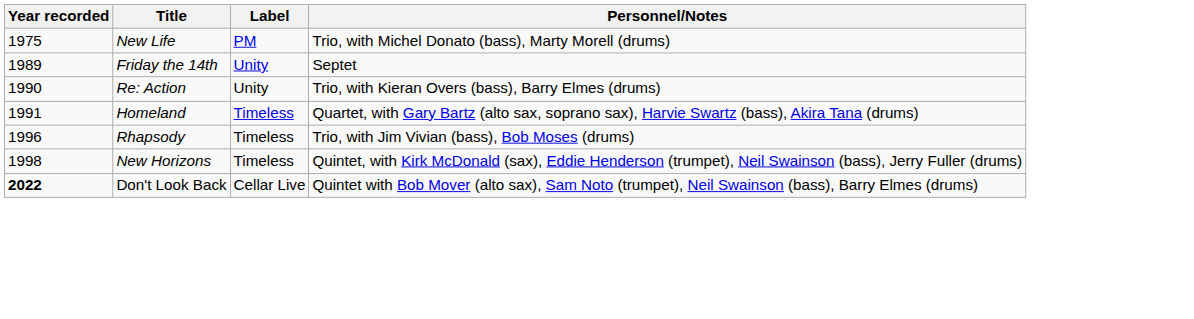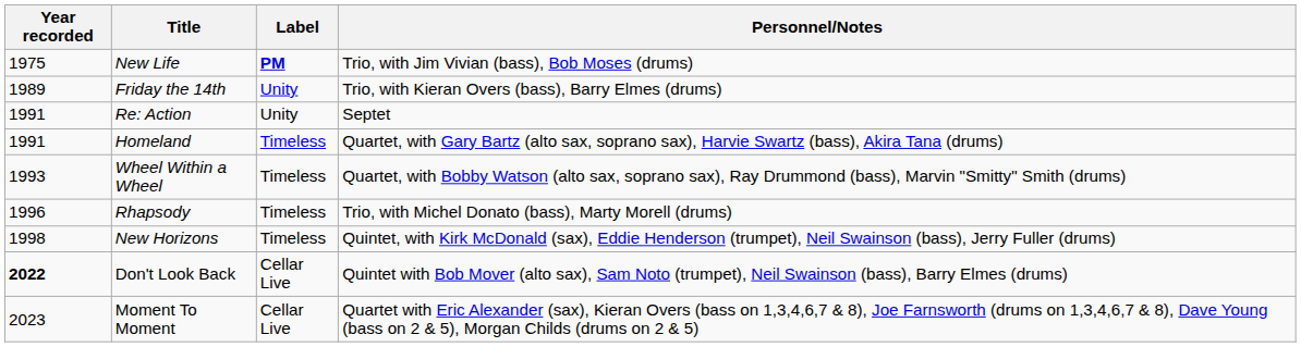 <table class="wikitable sortable">
 <tr>
 <th>Year recorded</th>
 <th>Title</th>
 <th>Label</th>
 <th>Personnel/Notes</th>
 </tr>
 <tr>
 <td>1975</td>
 <td><em>New Life</em></td>
-<td><a href='#'>PM</a></td>
-<td>Trio, with Michel Donato (bass), Marty Morell (drums)</td>
+<td><strong><a href='#'>PM</a></strong></td>
+<td>Trio, with Jim Vivian (bass), <a href='#'>Bob Moses</a> (drums)</td>
 </tr>
 <tr>
 <td>1989</td>
 <td><em>Friday the 14th</em></td>
 <td><a href='#'>Unity</a></td>
-<td>Septet</td>
+<td>Trio, with Kieran Overs (bass), Barry Elmes (drums)</td>
 </tr>
 <tr>
-<td>1990</td>
+<td>1991</td>
 <td><em>Re: Action</em></td>
 <td>Unity</td>
-<td>Trio, with Kieran Overs (bass), Barry Elmes (drums)</td>
+<td>Septet</td>
 </tr>
 <tr>
 <td>1991</td>
 <td><em>Homeland</em></td>
 <td><a href='#'>Timeless</a></td>
 <td>Quartet, with <a href='#'>Gary Bartz</a> (alto sax, soprano sax), <a href='#'>Harvie Swartz</a> (bass), <a href='#'>Akira Tana</a> (drums)</td>
 </tr>
 <tr>
+<td>1993</td>
+<td><em>Wheel Within a Wheel</em></td>
+<td>Timeless</td>
+<td>Quartet, with <a href='#'>Bobby Watson</a> (alto sax, soprano sax), Ray Drummond (bass), Marvin "Smitty" Smith (drums)</td>
+</tr>
+<tr>
 <td>1996</td>
 <td><em>Rhapsody</em></td>
 <td>Timeless</td>
-<td>Trio, with Jim Vivian (bass), <a href='#'>Bob Moses</a> (drums)</td>
+<td>Trio, with Michel Donato (bass), Marty Morell (drums)</td>
 </tr>
 <tr>
 <td>1998</td>
 <td><em>New Horizons</em></td>
 <td>Timeless</td>
 <td>Quintet, with <a href='#'>Kirk McDonald</a> (sax), <a href='#'>Eddie Henderson</a> (trumpet), <a href='#'>Neil Swainson</a> (bass), Jerry Fuller (drums)</td>
 </tr>
 <tr>
 <td><strong>2022</strong></td>
 <td>Don't Look Back</td>
 <td>Cellar Live</td>
 <td>Quintet with <a href='#'>Bob Mover</a> (alto sax), <a href='#'>Sam Noto</a> (trumpet), <a href='#'>Neil Swainson</a> (bass), Barry Elmes (drums)</td>
 </tr>
+<tr>
+<td>2023</td>
+<td>Moment To Moment</td>
+<td>Cellar Live</td>
+<td>Quartet with <a href='#'>Eric Alexander</a> (sax), Kieran Overs (bass on 1,3,4,6,7 & 8), <a href='#'>Joe Farnsworth</a> (drums on 1,3,4,6,7 & 8), <a href='#'>Dave Young</a> (bass on 2 & 5), Morgan Childs (drums on 2 & 5)</td>
+</tr>
 </table>
